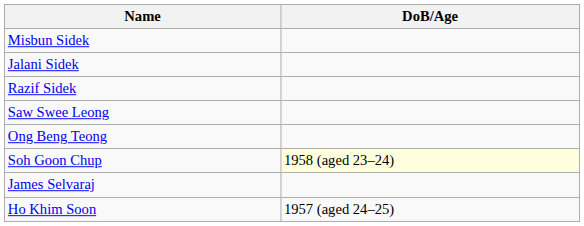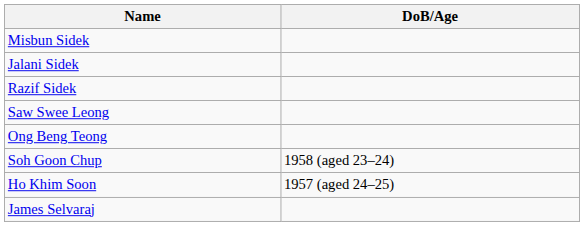 <table class="wikitable" style="width:600px; font-size:95%;">
 <tr>
 <th align="left">Name</th>
 <th align="left">DoB/Age</th>
 </tr>
 <tr>
 <td align="left"><a href='#'>Misbun Sidek</a></td>
 <td align="left"></td>
 </tr>
 <tr>
 <td align="left"><a href='#'>Jalani Sidek</a></td>
 <td align="left"></td>
 </tr>
 <tr>
 <td align="left"><a href='#'>Razif Sidek</a></td>
 <td align="left"></td>
 </tr>
 <tr>
 <td align="left"><a href='#'>Saw Swee Leong</a></td>
 <td align="left"></td>
 </tr>
 <tr>
 <td align="left"><a href='#'>Ong Beng Teong</a></td>
 <td align="left"></td>
 </tr>
 <tr>
 <td align="left"><a href='#'>Soh Goon Chup</a></td>
-<td align="left" style="background: lightyellow;">1958 (aged 23–24)</td>
+<td align="left">1958 (aged 23–24)</td>
+</tr>
+<tr>
+<td align="left"><a href='#'>Ho Khim Soon</a></td>
+<td align="left">1957 (aged 24–25)</td>
 </tr>
 <tr>
 <td align="left"><a href='#'>James Selvaraj</a></td>
 <td align="left"></td>
 </tr>
-<tr>
-<td align="left"><a href='#'>Ho Khim Soon</a></td>
-<td align="left">1957 (aged 24–25)</td>
-</tr>
 </table>
